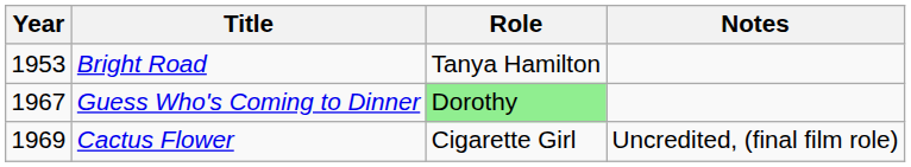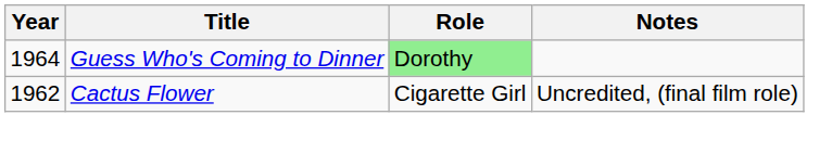 <table class="wikitable">
 <tr>
 <th>Year</th>
 <th>Title</th>
 <th>Role</th>
 <th>Notes</th>
 </tr>
 <tr>
-<td>1953</td>
-<td><em><a href='#'>Bright Road</a></em></td>
-<td>Tanya Hamilton</td>
-<td></td>
-</tr>
-<tr>
-<td>1967</td>
+<td>1964</td>
 <td><em><a href='#'>Guess Who's Coming to Dinner</a></em></td>
 <td style="background: lightgreen;">Dorothy</td>
 <td></td>
 </tr>
 <tr>
-<td>1969</td>
+<td>1962</td>
 <td><em><a href='#'>Cactus Flower</a></em></td>
 <td>Cigarette Girl</td>
 <td>Uncredited, (final film role)</td>
 </tr>
 </table>
